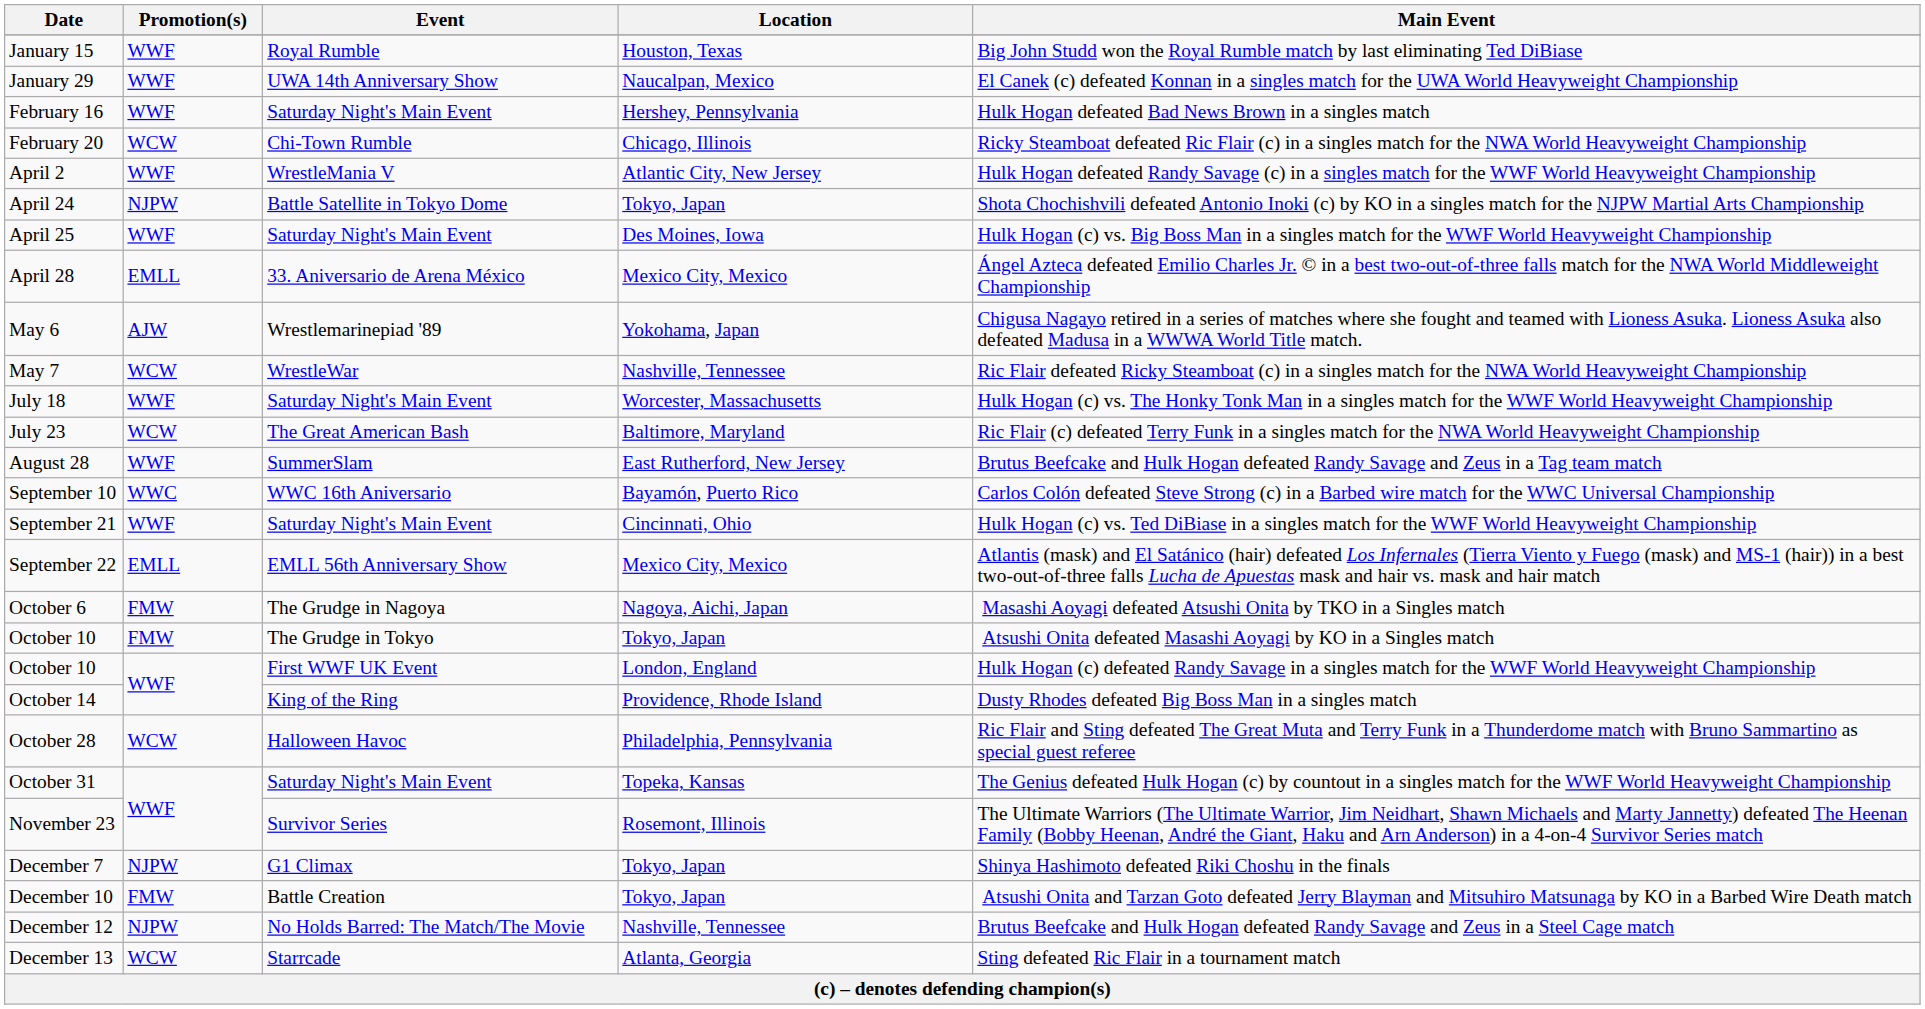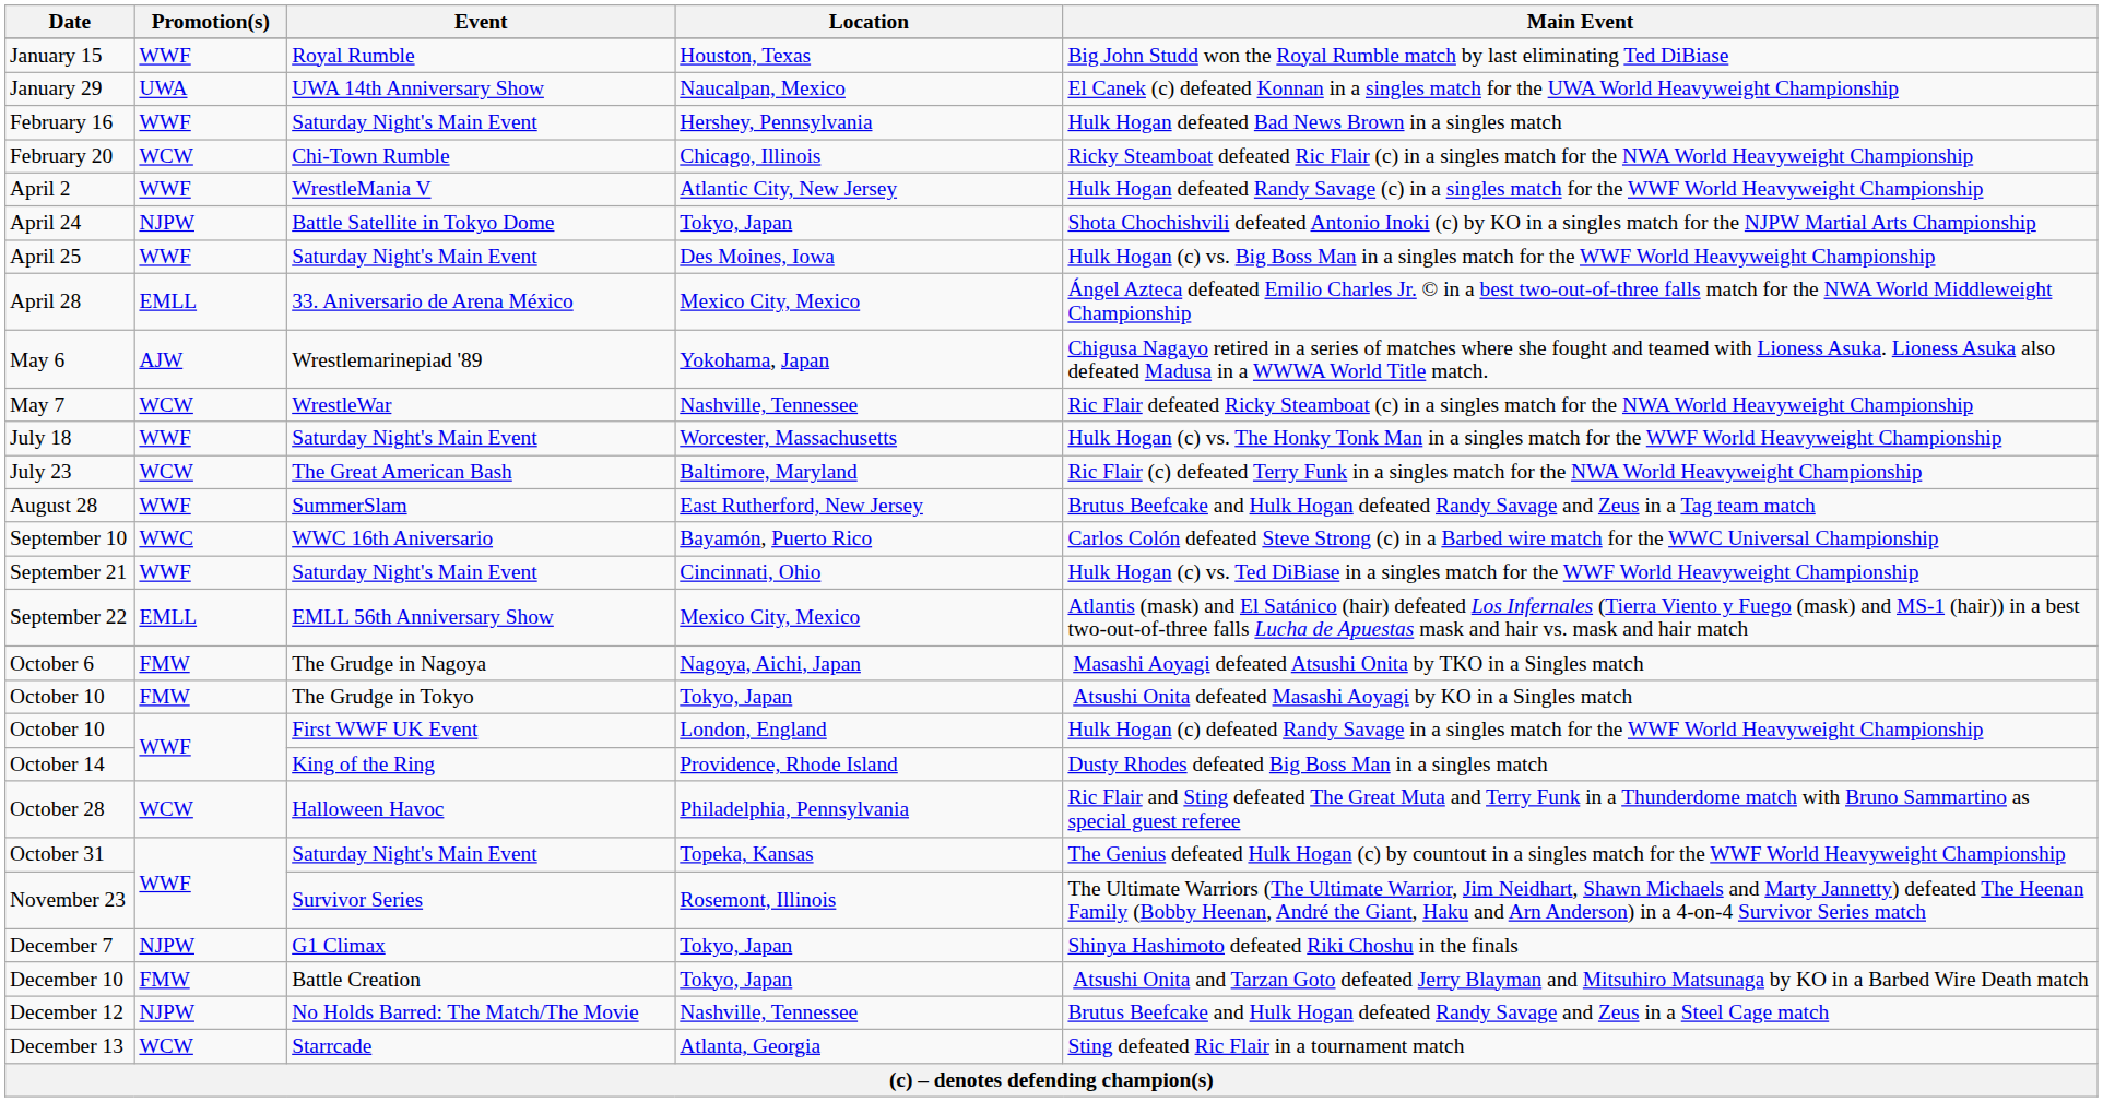 <table class="wikitable" style="width:100%;">
 <tr>
 <th width="5%">Date</th>
 <th width="5%">Promotion(s)</th>
 <th style="width:15%;">Event</th>
 <th style="width:15%;">Location</th>
 <th style="width:40%;">Main Event</th>
 </tr>
 <tr style="width:20%;" |Notes>
 </tr>
 <tr>
 <td>January 15</td>
 <td><a href='#'>WWF</a></td>
 <td><a href='#'>Royal Rumble</a></td>
 <td><a href='#'>Houston, Texas</a></td>
 <td><a href='#'>Big John Studd</a> won the <a href='#'>Royal Rumble match</a> by last eliminating <a href='#'>Ted DiBiase</a></td>
 </tr>
 <tr>
 <td>January 29</td>
-<td><a href='#'>WWF</a></td>
+<td><a href='#'>UWA</a></td>
 <td><a href='#'>UWA 14th Anniversary Show</a></td>
 <td><a href='#'>Naucalpan, Mexico</a></td>
 <td><a href='#'>El Canek</a> (c) defeated <a href='#'>Konnan</a> in a <a href='#'>singles match</a> for the <a href='#'>UWA World Heavyweight Championship</a></td>
 </tr>
 <tr>
 <td>February 16</td>
 <td><a href='#'>WWF</a></td>
 <td><a href='#'>Saturday Night's Main Event</a></td>
 <td><a href='#'>Hershey, Pennsylvania</a></td>
 <td><a href='#'>Hulk Hogan</a> defeated <a href='#'>Bad News Brown</a> in a singles match</td>
 </tr>
 <tr>
 <td>February 20</td>
 <td><a href='#'>WCW</a></td>
 <td><a href='#'>Chi-Town Rumble</a></td>
 <td><a href='#'>Chicago, Illinois</a></td>
 <td><a href='#'>Ricky Steamboat</a> defeated <a href='#'>Ric Flair</a> (c) in a singles match for the <a href='#'>NWA World Heavyweight Championship</a></td>
 </tr>
 <tr>
 <td>April 2</td>
 <td><a href='#'>WWF</a></td>
 <td><a href='#'>WrestleMania V</a></td>
 <td><a href='#'>Atlantic City, New Jersey</a></td>
 <td><a href='#'>Hulk Hogan</a> defeated <a href='#'>Randy Savage</a> (c) in a <a href='#'>singles match</a> for the <a href='#'>WWF World Heavyweight Championship</a></td>
 </tr>
 <tr>
 <td>April 24</td>
 <td><a href='#'>NJPW</a></td>
 <td><a href='#'>Battle Satellite in Tokyo Dome</a></td>
 <td><a href='#'>Tokyo, Japan</a></td>
 <td><a href='#'>Shota Chochishvili</a> defeated <a href='#'>Antonio Inoki</a> (c) by KO in a singles match for the <a href='#'>NJPW Martial Arts Championship</a></td>
 </tr>
 <tr>
 <td>April 25</td>
 <td><a href='#'>WWF</a></td>
 <td><a href='#'>Saturday Night's Main Event</a></td>
 <td><a href='#'>Des Moines, Iowa</a></td>
 <td><a href='#'>Hulk Hogan</a> (c) vs. <a href='#'>Big Boss Man</a>  in a singles match for the <a href='#'>WWF World Heavyweight Championship</a></td>
 </tr>
 <tr>
 <td>April 28</td>
 <td><a href='#'>EMLL</a></td>
 <td><a href='#'>33. Aniversario de Arena México</a></td>
 <td><a href='#'>Mexico City, Mexico</a></td>
 <td><a href='#'>Ángel Azteca</a> defeated <a href='#'>Emilio Charles Jr.</a> © in a <a href='#'>best two-out-of-three falls</a> match for the <a href='#'>NWA World Middleweight Championship</a></td>
 </tr>
 <tr>
 <td>May 6</td>
 <td><a href='#'>AJW</a></td>
 <td>Wrestlemarinepiad '89</td>
 <td><a href='#'>Yokohama</a>, <a href='#'>Japan</a></td>
 <td><a href='#'>Chigusa Nagayo</a> retired in a series of matches where she fought and teamed with <a href='#'>Lioness Asuka</a>. <a href='#'>Lioness Asuka</a> also defeated <a href='#'>Madusa</a> in a <a href='#'>WWWA World Title</a> match.</td>
 </tr>
 <tr>
 <td>May 7</td>
 <td><a href='#'>WCW</a></td>
 <td><a href='#'>WrestleWar</a></td>
 <td><a href='#'>Nashville, Tennessee</a></td>
 <td><a href='#'>Ric Flair</a> defeated <a href='#'>Ricky Steamboat</a> (c) in a singles match for the <a href='#'>NWA World Heavyweight Championship</a></td>
 </tr>
 <tr>
 <td>July 18</td>
 <td><a href='#'>WWF</a></td>
 <td><a href='#'>Saturday Night's Main Event</a></td>
 <td><a href='#'>Worcester, Massachusetts</a></td>
 <td><a href='#'>Hulk Hogan</a> (c) vs. <a href='#'>The Honky Tonk Man</a> in a singles match for the <a href='#'>WWF World Heavyweight Championship</a></td>
 </tr>
 <tr>
 <td>July 23</td>
 <td><a href='#'>WCW</a></td>
 <td><a href='#'>The Great American Bash</a></td>
 <td><a href='#'>Baltimore, Maryland</a></td>
 <td><a href='#'>Ric Flair</a> (c) defeated <a href='#'>Terry Funk</a> in a singles match for the <a href='#'>NWA World Heavyweight Championship</a></td>
 </tr>
 <tr>
 <td>August 28</td>
 <td><a href='#'>WWF</a></td>
 <td><a href='#'>SummerSlam</a></td>
 <td><a href='#'>East Rutherford, New Jersey</a></td>
 <td><a href='#'>Brutus Beefcake</a> and <a href='#'>Hulk Hogan</a> defeated <a href='#'>Randy Savage</a> and <a href='#'>Zeus</a> in a <a href='#'>Tag team match</a></td>
 </tr>
 <tr>
 <td>September 10</td>
 <td><a href='#'>WWC</a></td>
 <td><a href='#'>WWC 16th Aniversario</a></td>
 <td><a href='#'>Bayamón</a>, <a href='#'>Puerto Rico</a></td>
 <td><a href='#'>Carlos Colón</a> defeated <a href='#'>Steve Strong</a> (c) in a <a href='#'>Barbed wire match</a> for the <a href='#'>WWC Universal Championship</a></td>
 </tr>
 <tr>
 <td>September 21</td>
 <td><a href='#'>WWF</a></td>
 <td><a href='#'>Saturday Night's Main Event</a></td>
 <td><a href='#'>Cincinnati, Ohio</a></td>
 <td><a href='#'>Hulk Hogan</a> (c) vs. <a href='#'>Ted DiBiase</a> in a singles match for the <a href='#'>WWF World Heavyweight Championship</a></td>
 </tr>
 <tr>
 <td>September 22</td>
 <td><a href='#'>EMLL</a></td>
 <td><a href='#'>EMLL 56th Anniversary Show</a></td>
 <td><a href='#'>Mexico City, Mexico</a></td>
 <td><a href='#'>Atlantis</a> (mask) and <a href='#'>El Satánico</a> (hair) defeated <em><a href='#'>Los Infernales</a></em> (<a href='#'>Tierra Viento y Fuego</a> (mask) and <a href='#'>MS-1</a> (hair)) in a best two-out-of-three falls <em><a href='#'>Lucha de Apuestas</a></em> mask and hair vs. mask and hair match</td>
 </tr>
 <tr>
 <td>October 6</td>
 <td><a href='#'>FMW</a></td>
 <td>The Grudge in Nagoya</td>
 <td><a href='#'>Nagoya, Aichi, Japan</a></td>
 <td> <a href='#'>Masashi Aoyagi</a> defeated <a href='#'>Atsushi Onita</a> by TKO in a Singles match</td>
 </tr>
 <tr>
 <td>October 10</td>
 <td><a href='#'>FMW</a></td>
 <td>The Grudge in Tokyo</td>
 <td><a href='#'>Tokyo, Japan</a></td>
 <td> <a href='#'>Atsushi Onita</a> defeated <a href='#'>Masashi Aoyagi</a> by KO in a Singles match</td>
 </tr>
 <tr>
 <td>October 10</td>
 <td rowspan=2><a href='#'>WWF</a></td>
 <td><a href='#'>First WWF UK Event</a></td>
 <td><a href='#'>London, England</a></td>
 <td><a href='#'>Hulk Hogan</a> (c) defeated <a href='#'>Randy Savage</a> in a singles match for the <a href='#'>WWF World Heavyweight Championship</a></td>
 </tr>
 <tr>
 <td>October 14</td>
 <td><a href='#'>King of the Ring</a></td>
 <td><a href='#'>Providence, Rhode Island</a></td>
 <td><a href='#'>Dusty Rhodes</a> defeated <a href='#'>Big Boss Man</a> in a singles match</td>
 </tr>
 <tr>
 <td>October 28</td>
 <td><a href='#'>WCW</a></td>
 <td><a href='#'>Halloween Havoc</a></td>
 <td><a href='#'>Philadelphia, Pennsylvania</a></td>
 <td><a href='#'>Ric Flair</a> and <a href='#'>Sting</a> defeated <a href='#'>The Great Muta</a> and <a href='#'>Terry Funk</a> in a <a href='#'>Thunderdome match</a> with <a href='#'>Bruno Sammartino</a> as <a href='#'>special guest referee</a></td>
 </tr>
 <tr>
 <td>October 31</td>
 <td rowspan=2><a href='#'>WWF</a></td>
 <td><a href='#'>Saturday Night's Main Event</a></td>
 <td><a href='#'>Topeka, Kansas</a></td>
 <td><a href='#'>The Genius</a> defeated <a href='#'>Hulk Hogan</a> (c) by countout in a singles match for the <a href='#'>WWF World Heavyweight Championship</a></td>
 </tr>
 <tr>
 <td>November 23</td>
 <td><a href='#'>Survivor Series</a></td>
 <td><a href='#'>Rosemont, Illinois</a></td>
 <td>The Ultimate Warriors (<a href='#'>The Ultimate Warrior</a>, <a href='#'>Jim Neidhart</a>, <a href='#'>Shawn Michaels</a> and <a href='#'>Marty Jannetty</a>) defeated <a href='#'>The Heenan Family</a> (<a href='#'>Bobby Heenan</a>, <a href='#'>André the Giant</a>, <a href='#'>Haku</a> and <a href='#'>Arn Anderson</a>) in a 4-on-4 <a href='#'>Survivor Series match</a></td>
 </tr>
 <tr>
 <td>December 7</td>
 <td><a href='#'>NJPW</a></td>
 <td><a href='#'>G1 Climax</a></td>
 <td><a href='#'>Tokyo, Japan</a></td>
 <td><a href='#'>Shinya Hashimoto</a> defeated <a href='#'>Riki Choshu</a> in the finals</td>
 </tr>
 <tr>
 <td>December 10</td>
 <td><a href='#'>FMW</a></td>
 <td>Battle Creation</td>
 <td><a href='#'>Tokyo, Japan</a></td>
 <td> <a href='#'>Atsushi Onita</a> and <a href='#'>Tarzan Goto</a> defeated <a href='#'>Jerry Blayman</a> and <a href='#'>Mitsuhiro Matsunaga</a> by KO in a Barbed Wire Death match</td>
 </tr>
 <tr>
 <td>December 12</td>
 <td><a href='#'>NJPW</a></td>
 <td><a href='#'>No Holds Barred: The Match/The Movie</a></td>
 <td><a href='#'>Nashville, Tennessee</a></td>
 <td><a href='#'>Brutus Beefcake</a> and <a href='#'>Hulk Hogan</a> defeated <a href='#'>Randy Savage</a> and <a href='#'>Zeus</a> in a <a href='#'>Steel Cage match</a></td>
 </tr>
 <tr>
 <td>December 13</td>
 <td><a href='#'>WCW</a></td>
 <td><a href='#'>Starrcade</a></td>
 <td><a href='#'>Atlanta, Georgia</a></td>
 <td><a href='#'>Sting</a> defeated <a href='#'>Ric Flair</a> in a tournament match</td>
 </tr>
 <tr>
 <th colspan="6">(c) – denotes defending champion(s)</th>
 </tr>
 </table>
